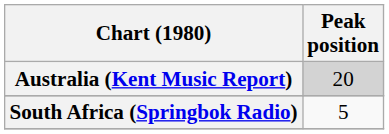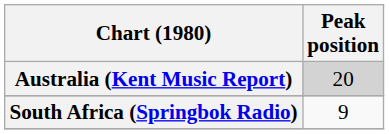 <table class="wikitable sortable plainrowheaders" style="text-align:center">
 <tr>
 <th>Chart (1980)</th>
 <th>Peak<br>position</th>
 </tr>
 <tr>
 <th scope="row">Australia (<a href='#'>Kent Music Report</a>)</th>
 <td style="background: lightgrey;">20</td>
 </tr>
 <tr>
 </tr>
 <tr>
 </tr>
 <tr>
 </tr>
 <tr>
 </tr>
 <tr>
 </tr>
 <tr>
 <th scope="row">South Africa (<a href='#'>Springbok Radio</a>)</th>
-<td>5</td>
+<td>9</td>
 </tr>
 <tr>
 </tr>
 </table>
